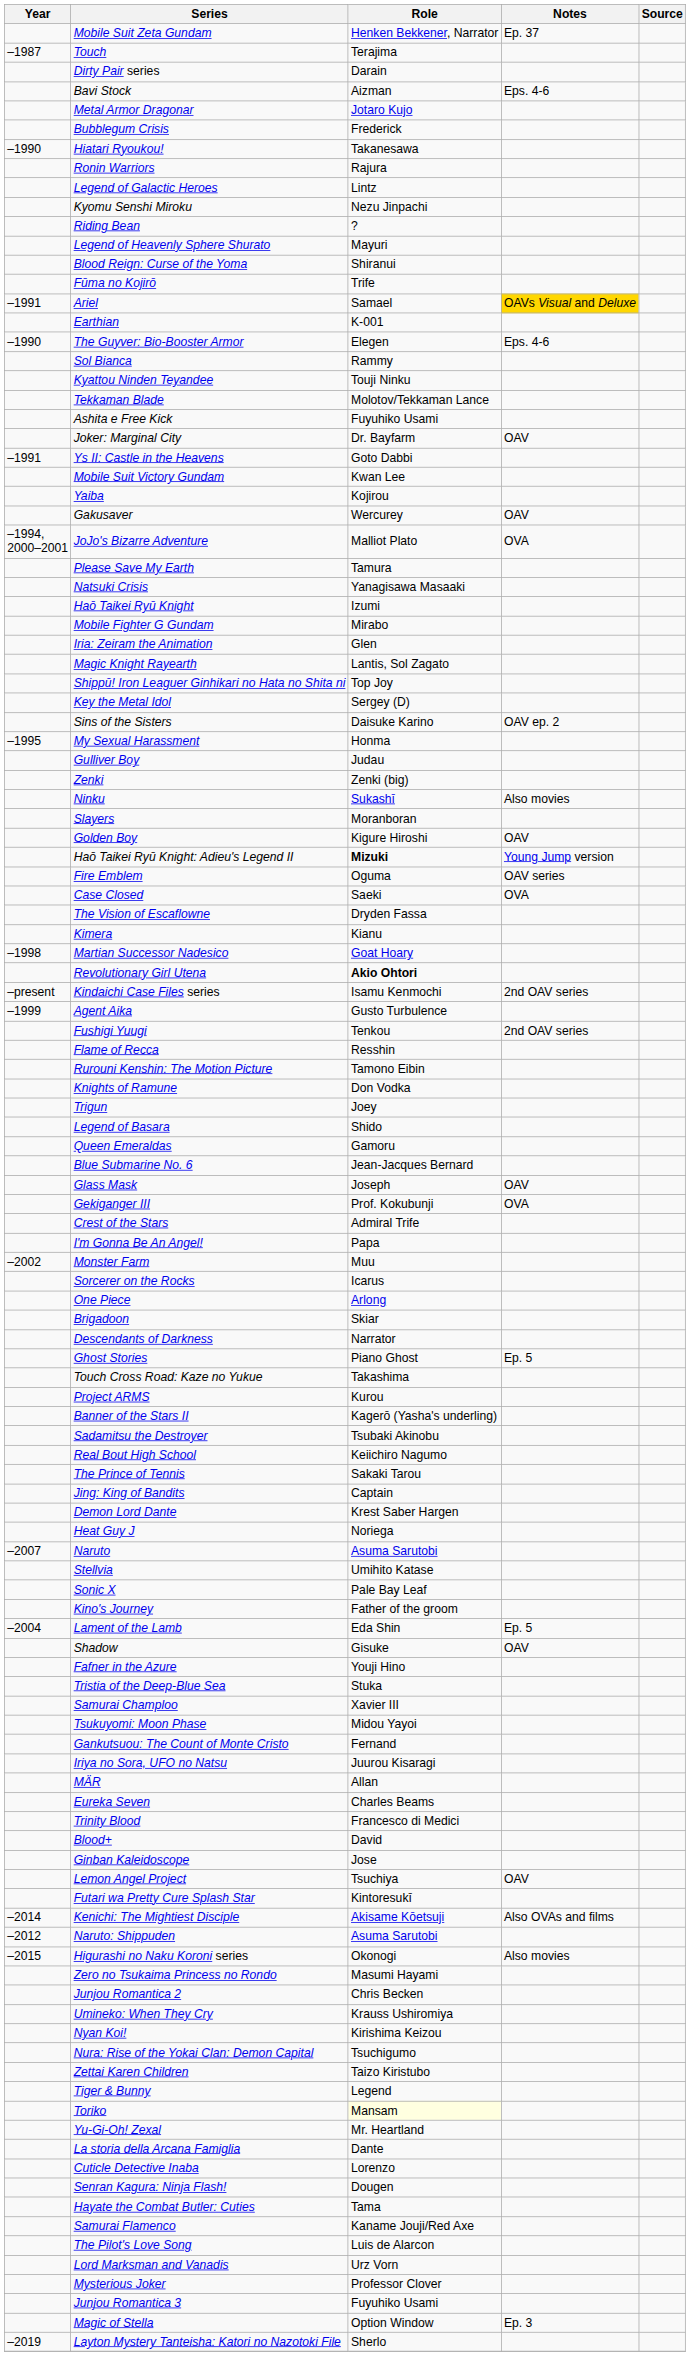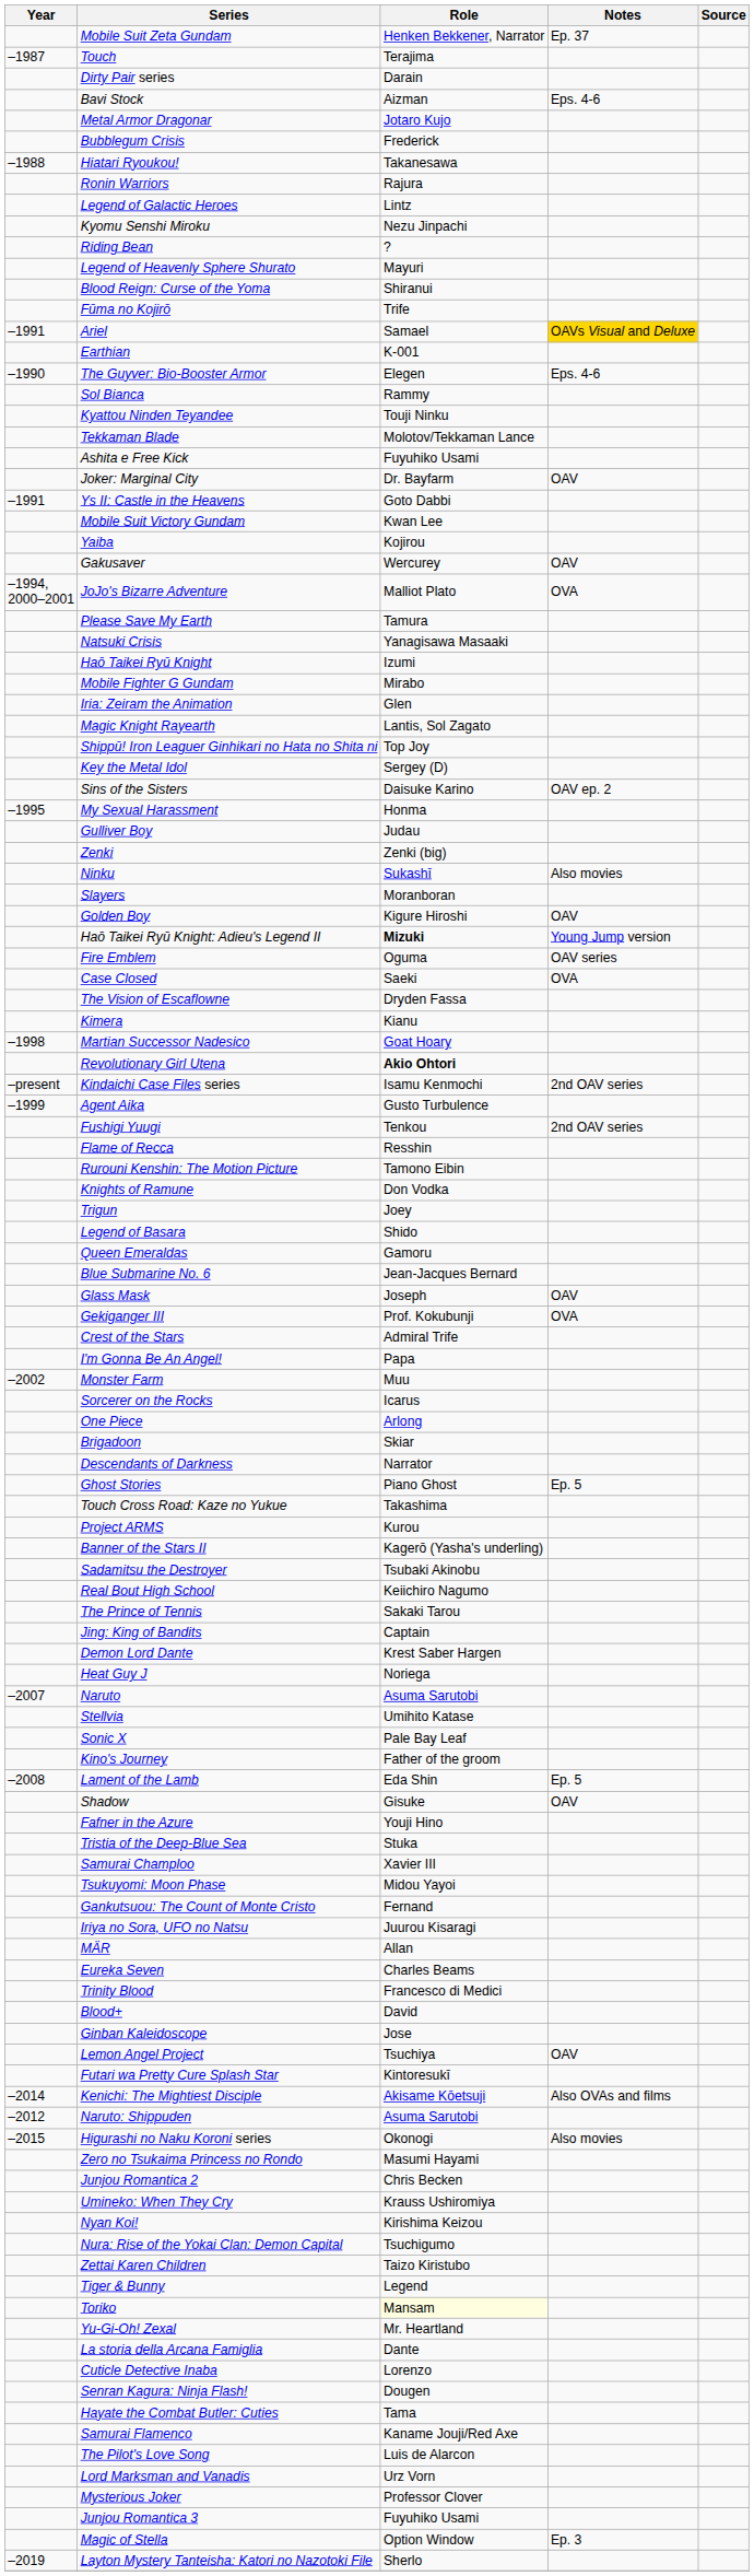 <table class="wikitable sortable plainrowheaders">
 <tr>
 <th>Year</th>
 <th>Series</th>
 <th>Role</th>
 <th class="unsortable">Notes</th>
 <th class="unsortable">Source</th>
 </tr>
 <tr>
 <td></td>
 <td><em><a href='#'>Mobile Suit Zeta Gundam</a></em></td>
 <td><a href='#'>Henken Bekkener</a>, Narrator</td>
 <td>Ep. 37</td>
 <td></td>
 </tr>
 <tr>
 <td>–1987</td>
 <td><em><a href='#'>Touch</a></em></td>
 <td>Terajima</td>
 <td></td>
 <td></td>
 </tr>
 <tr>
 <td></td>
 <td><em><a href='#'>Dirty Pair</a></em> series</td>
 <td>Darain</td>
 <td></td>
 <td></td>
 </tr>
 <tr>
 <td></td>
 <td><em>Bavi Stock</em></td>
 <td>Aizman</td>
 <td>Eps. 4-6</td>
 <td></td>
 </tr>
 <tr>
 <td></td>
 <td><em><a href='#'>Metal Armor Dragonar</a></em></td>
 <td><a href='#'>Jotaro Kujo</a> </td>
 <td></td>
 <td></td>
 </tr>
 <tr>
 <td></td>
 <td><em><a href='#'>Bubblegum Crisis</a></em></td>
 <td>Frederick</td>
 <td></td>
 <td></td>
 </tr>
 <tr>
-<td>–1990</td>
+<td>–1988</td>
 <td><em><a href='#'>Hiatari Ryoukou!</a></em></td>
 <td>Takanesawa</td>
 <td></td>
 <td></td>
 </tr>
 <tr>
 <td></td>
 <td><em><a href='#'>Ronin Warriors</a></em></td>
 <td>Rajura</td>
 <td></td>
 <td></td>
 </tr>
 <tr>
 <td></td>
 <td><em><a href='#'>Legend of Galactic Heroes</a></em></td>
 <td>Lintz</td>
 <td></td>
 <td></td>
 </tr>
 <tr>
 <td></td>
 <td><em>Kyomu Senshi Miroku</em></td>
 <td>Nezu Jinpachi</td>
 <td></td>
 <td></td>
 </tr>
 <tr>
 <td></td>
 <td><em><a href='#'>Riding Bean</a></em></td>
 <td>?</td>
 <td></td>
 <td></td>
 </tr>
 <tr>
 <td></td>
 <td><em><a href='#'>Legend of Heavenly Sphere Shurato</a></em></td>
 <td>Mayuri</td>
 <td></td>
 <td></td>
 </tr>
 <tr>
 <td></td>
 <td><em><a href='#'>Blood Reign: Curse of the Yoma</a></em></td>
 <td>Shiranui</td>
 <td></td>
 <td></td>
 </tr>
 <tr>
 <td></td>
 <td><em><a href='#'>Fūma no Kojirō</a></em></td>
 <td>Trife</td>
 <td></td>
 <td></td>
 </tr>
 <tr>
 <td>–1991</td>
 <td><em><a href='#'>Ariel</a></em></td>
 <td>Samael</td>
 <td style="background: gold;">OAVs <em>Visual</em> and <em>Deluxe</em></td>
 <td></td>
 </tr>
 <tr>
 <td></td>
 <td><em><a href='#'>Earthian</a></em></td>
 <td>K-001</td>
 <td></td>
 <td></td>
 </tr>
 <tr>
 <td>–1990</td>
 <td><em><a href='#'>The Guyver: Bio-Booster Armor</a></em></td>
 <td>Elegen</td>
 <td>Eps. 4-6</td>
 <td></td>
 </tr>
 <tr>
 <td></td>
 <td><em><a href='#'>Sol Bianca</a></em></td>
 <td>Rammy</td>
 <td></td>
 <td></td>
 </tr>
 <tr>
 <td></td>
 <td><em><a href='#'>Kyattou Ninden Teyandee</a></em></td>
 <td>Touji Ninku</td>
 <td></td>
 <td></td>
 </tr>
 <tr>
 <td></td>
 <td><em><a href='#'>Tekkaman Blade</a></em></td>
 <td>Molotov/Tekkaman Lance</td>
 <td></td>
 <td></td>
 </tr>
 <tr>
 <td></td>
 <td><em>Ashita e Free Kick</em></td>
 <td>Fuyuhiko Usami</td>
 <td></td>
 <td></td>
 </tr>
 <tr>
 <td></td>
 <td><em>Joker: Marginal City</em></td>
 <td>Dr. Bayfarm</td>
 <td>OAV</td>
 <td></td>
 </tr>
 <tr>
 <td>–1991</td>
 <td><em><a href='#'>Ys II: Castle in the Heavens</a></em></td>
 <td>Goto Dabbi</td>
 <td></td>
 <td></td>
 </tr>
 <tr>
 <td></td>
 <td><em><a href='#'>Mobile Suit Victory Gundam</a></em></td>
 <td>Kwan Lee</td>
 <td></td>
 <td></td>
 </tr>
 <tr>
 <td></td>
 <td><em><a href='#'>Yaiba</a></em></td>
 <td>Kojirou</td>
 <td></td>
 <td></td>
 </tr>
 <tr>
 <td></td>
 <td><em>Gakusaver</em></td>
 <td>Wercurey</td>
 <td>OAV</td>
 <td></td>
 </tr>
 <tr>
 <td>–1994,<br>2000–2001</td>
 <td><em><a href='#'>JoJo's Bizarre Adventure</a></em></td>
 <td>Malliot Plato</td>
 <td>OVA</td>
 <td></td>
 </tr>
 <tr>
 <td></td>
 <td><em><a href='#'>Please Save My Earth</a></em></td>
 <td>Tamura</td>
 <td></td>
 <td></td>
 </tr>
 <tr>
 <td></td>
 <td><em><a href='#'>Natsuki Crisis</a></em></td>
 <td>Yanagisawa Masaaki</td>
 <td></td>
 <td></td>
 </tr>
 <tr>
 <td></td>
 <td><em><a href='#'>Haō Taikei Ryū Knight</a></em></td>
 <td>Izumi</td>
 <td></td>
 <td></td>
 </tr>
 <tr>
 <td></td>
 <td><em><a href='#'>Mobile Fighter G Gundam</a></em></td>
 <td>Mirabo</td>
 <td></td>
 <td></td>
 </tr>
 <tr>
 <td></td>
 <td><em><a href='#'>Iria: Zeiram the Animation</a></em></td>
 <td>Glen</td>
 <td></td>
 <td></td>
 </tr>
 <tr>
 <td></td>
 <td><em><a href='#'>Magic Knight Rayearth</a></em></td>
 <td>Lantis, Sol Zagato</td>
 <td></td>
 <td></td>
 </tr>
 <tr>
 <td></td>
 <td><em><a href='#'>Shippū! Iron Leaguer Ginhikari no Hata no Shita ni</a></em></td>
 <td>Top Joy</td>
 <td></td>
 <td></td>
 </tr>
 <tr>
 <td></td>
 <td><em><a href='#'>Key the Metal Idol</a></em></td>
 <td>Sergey (D)</td>
 <td></td>
 <td></td>
 </tr>
 <tr>
 <td></td>
 <td><em>Sins of the Sisters</em></td>
 <td>Daisuke Karino</td>
 <td>OAV ep. 2</td>
 <td></td>
 </tr>
 <tr>
 <td>–1995</td>
 <td><em><a href='#'>My Sexual Harassment</a></em></td>
 <td>Honma</td>
 <td></td>
 <td></td>
 </tr>
 <tr>
 <td></td>
 <td><em><a href='#'>Gulliver Boy</a></em></td>
 <td>Judau</td>
 <td></td>
 <td></td>
 </tr>
 <tr>
 <td></td>
 <td><em><a href='#'>Zenki</a></em></td>
 <td>Zenki (big)</td>
 <td></td>
 <td></td>
 </tr>
 <tr>
 <td></td>
 <td><em><a href='#'>Ninku</a></em></td>
 <td><a href='#'>Sukashī</a></td>
 <td>Also movies</td>
 <td></td>
 </tr>
 <tr>
 <td></td>
 <td><em><a href='#'>Slayers</a></em></td>
 <td>Moranboran</td>
 <td></td>
 <td></td>
 </tr>
 <tr>
 <td></td>
 <td><em><a href='#'>Golden Boy</a></em></td>
 <td>Kigure Hiroshi</td>
 <td>OAV</td>
 <td></td>
 </tr>
 <tr>
 <td></td>
 <td><em>Haō Taikei Ryū Knight: Adieu's Legend II</em></td>
 <td><strong>Mizuki</strong></td>
 <td><a href='#'>Young Jump</a> version</td>
 <td></td>
 </tr>
 <tr>
 <td></td>
 <td><em><a href='#'>Fire Emblem</a></em></td>
 <td>Oguma</td>
 <td>OAV series</td>
 <td></td>
 </tr>
 <tr>
 <td></td>
 <td><em><a href='#'>Case Closed</a></em></td>
 <td>Saeki</td>
 <td>OVA</td>
 <td></td>
 </tr>
 <tr>
 <td></td>
 <td><em><a href='#'>The Vision of Escaflowne</a></em></td>
 <td>Dryden Fassa</td>
 <td></td>
 <td></td>
 </tr>
 <tr>
 <td></td>
 <td><em><a href='#'>Kimera</a></em></td>
 <td>Kianu</td>
 <td></td>
 <td></td>
 </tr>
 <tr>
 <td>–1998</td>
 <td><em><a href='#'>Martian Successor Nadesico</a></em></td>
 <td><a href='#'>Goat Hoary</a></td>
 <td></td>
 <td></td>
 </tr>
 <tr>
 <td></td>
 <td><em><a href='#'>Revolutionary Girl Utena</a></em></td>
 <td><strong>Akio Ohtori</strong></td>
 <td></td>
 <td></td>
 </tr>
 <tr>
 <td>–present</td>
 <td><em><a href='#'>Kindaichi Case Files</a></em> series</td>
 <td>Isamu Kenmochi</td>
 <td>2nd OAV series</td>
 <td></td>
 </tr>
 <tr>
 <td>–1999</td>
 <td><em><a href='#'>Agent Aika</a></em></td>
 <td>Gusto Turbulence</td>
 <td></td>
 <td></td>
 </tr>
 <tr>
 <td></td>
 <td><em><a href='#'>Fushigi Yuugi</a></em></td>
 <td>Tenkou</td>
 <td>2nd OAV series</td>
 <td></td>
 </tr>
 <tr>
 <td></td>
 <td><em><a href='#'>Flame of Recca</a></em></td>
 <td>Resshin</td>
 <td></td>
 <td></td>
 </tr>
 <tr>
 <td></td>
 <td><em><a href='#'>Rurouni Kenshin: The Motion Picture</a></em></td>
 <td>Tamono Eibin</td>
 <td></td>
 <td></td>
 </tr>
 <tr>
 <td></td>
 <td><em><a href='#'>Knights of Ramune</a></em></td>
 <td>Don Vodka</td>
 <td></td>
 <td></td>
 </tr>
 <tr>
 <td></td>
 <td><em><a href='#'>Trigun</a></em></td>
 <td>Joey</td>
 <td></td>
 <td></td>
 </tr>
 <tr>
 <td></td>
 <td><em><a href='#'>Legend of Basara</a></em></td>
 <td>Shido</td>
 <td></td>
 <td></td>
 </tr>
 <tr>
 <td></td>
 <td><em><a href='#'>Queen Emeraldas</a></em></td>
 <td>Gamoru</td>
 <td></td>
 <td></td>
 </tr>
 <tr>
 <td></td>
 <td><em><a href='#'>Blue Submarine No. 6</a></em></td>
 <td>Jean-Jacques Bernard</td>
 <td></td>
 <td></td>
 </tr>
 <tr>
 <td></td>
 <td><em><a href='#'>Glass Mask</a></em></td>
 <td>Joseph</td>
 <td>OAV</td>
 <td></td>
 </tr>
 <tr>
 <td></td>
 <td><em><a href='#'>Gekiganger III</a></em></td>
 <td>Prof. Kokubunji</td>
 <td>OVA</td>
 <td></td>
 </tr>
 <tr>
 <td></td>
 <td><em><a href='#'>Crest of the Stars</a></em></td>
 <td>Admiral Trife</td>
 <td></td>
 <td></td>
 </tr>
 <tr>
 <td></td>
 <td><em><a href='#'>I'm Gonna Be An Angel!</a></em></td>
 <td>Papa</td>
 <td></td>
 <td></td>
 </tr>
 <tr>
 <td>–2002</td>
 <td><em><a href='#'>Monster Farm</a></em></td>
 <td>Muu</td>
 <td></td>
 <td></td>
 </tr>
 <tr>
 <td></td>
 <td><em><a href='#'>Sorcerer on the Rocks</a></em></td>
 <td>Icarus</td>
 <td></td>
 <td></td>
 </tr>
 <tr>
 <td></td>
 <td><em><a href='#'>One Piece</a></em></td>
 <td><a href='#'>Arlong</a></td>
 <td></td>
 <td></td>
 </tr>
 <tr>
 <td></td>
 <td><em><a href='#'>Brigadoon</a></em></td>
 <td>Skiar</td>
 <td></td>
 <td></td>
 </tr>
 <tr>
 <td></td>
 <td><em><a href='#'>Descendants of Darkness</a></em></td>
 <td>Narrator</td>
 <td></td>
 <td></td>
 </tr>
 <tr>
 <td></td>
 <td><em><a href='#'>Ghost Stories</a></em></td>
 <td>Piano Ghost</td>
 <td>Ep. 5</td>
 <td></td>
 </tr>
 <tr>
 <td></td>
 <td><em>Touch Cross Road: Kaze no Yukue</em></td>
 <td>Takashima</td>
 <td></td>
 <td></td>
 </tr>
 <tr>
 <td></td>
 <td><em><a href='#'>Project ARMS</a></em></td>
 <td>Kurou</td>
 <td></td>
 <td></td>
 </tr>
 <tr>
 <td></td>
 <td><em><a href='#'>Banner of the Stars II</a></em></td>
 <td>Kagerō (Yasha's underling)</td>
 <td></td>
 <td></td>
 </tr>
 <tr>
 <td></td>
 <td><em><a href='#'>Sadamitsu the Destroyer</a></em></td>
 <td>Tsubaki Akinobu</td>
 <td></td>
 <td></td>
 </tr>
 <tr>
 <td></td>
 <td><em><a href='#'>Real Bout High School</a></em></td>
 <td>Keiichiro Nagumo</td>
 <td></td>
 <td></td>
 </tr>
 <tr>
 <td></td>
 <td><em><a href='#'>The Prince of Tennis</a></em></td>
 <td>Sakaki Tarou</td>
 <td></td>
 <td></td>
 </tr>
 <tr>
 <td></td>
 <td><em><a href='#'>Jing: King of Bandits</a></em></td>
 <td>Captain</td>
 <td></td>
 <td></td>
 </tr>
 <tr>
 <td></td>
 <td><em><a href='#'>Demon Lord Dante</a></em></td>
 <td>Krest Saber Hargen</td>
 <td></td>
 <td></td>
 </tr>
 <tr>
 <td></td>
 <td><em><a href='#'>Heat Guy J</a></em></td>
 <td>Noriega</td>
 <td></td>
 <td></td>
 </tr>
 <tr>
 <td>–2007</td>
 <td><em><a href='#'>Naruto</a></em></td>
 <td><a href='#'>Asuma Sarutobi</a></td>
 <td></td>
 <td></td>
 </tr>
 <tr>
 <td></td>
 <td><em><a href='#'>Stellvia</a></em></td>
 <td>Umihito Katase</td>
 <td></td>
 <td></td>
 </tr>
 <tr>
 <td></td>
 <td><em><a href='#'>Sonic X</a></em></td>
 <td>Pale Bay Leaf</td>
 <td></td>
 <td></td>
 </tr>
 <tr>
 <td></td>
 <td><em><a href='#'>Kino's Journey</a></em></td>
 <td>Father of the groom</td>
 <td></td>
 <td></td>
 </tr>
 <tr>
-<td>–2004</td>
+<td>–2008</td>
 <td><em><a href='#'>Lament of the Lamb</a></em></td>
 <td>Eda Shin</td>
 <td>Ep. 5</td>
 <td></td>
 </tr>
 <tr>
 <td></td>
 <td><em>Shadow</em></td>
 <td>Gisuke</td>
 <td>OAV</td>
 <td></td>
 </tr>
 <tr>
 <td></td>
 <td><em><a href='#'>Fafner in the Azure</a></em></td>
 <td>Youji Hino</td>
 <td></td>
 <td></td>
 </tr>
 <tr>
 <td></td>
 <td><em><a href='#'>Tristia of the Deep-Blue Sea</a></em></td>
 <td>Stuka</td>
 <td></td>
 <td></td>
 </tr>
 <tr>
 <td></td>
 <td><em><a href='#'>Samurai Champloo</a></em></td>
 <td>Xavier III</td>
 <td></td>
 <td></td>
 </tr>
 <tr>
 <td></td>
 <td><em><a href='#'>Tsukuyomi: Moon Phase</a></em></td>
 <td>Midou Yayoi</td>
 <td></td>
 <td></td>
 </tr>
 <tr>
 <td></td>
 <td><em><a href='#'>Gankutsuou: The Count of Monte Cristo</a></em></td>
 <td>Fernand</td>
 <td></td>
 <td></td>
 </tr>
 <tr>
 <td></td>
 <td><em><a href='#'>Iriya no Sora, UFO no Natsu</a></em></td>
 <td>Juurou Kisaragi</td>
 <td></td>
 <td></td>
 </tr>
 <tr>
 <td></td>
 <td><em><a href='#'>MÄR</a></em></td>
 <td>Allan</td>
 <td></td>
 <td></td>
 </tr>
 <tr>
 <td></td>
 <td><em><a href='#'>Eureka Seven</a></em></td>
 <td>Charles Beams</td>
 <td></td>
 <td></td>
 </tr>
 <tr>
 <td></td>
 <td><em><a href='#'>Trinity Blood</a></em></td>
 <td>Francesco di Medici</td>
 <td></td>
 <td></td>
 </tr>
 <tr>
 <td></td>
 <td><em><a href='#'>Blood+</a></em></td>
 <td>David</td>
 <td></td>
 <td></td>
 </tr>
 <tr>
 <td></td>
 <td><em><a href='#'>Ginban Kaleidoscope</a></em></td>
 <td>Jose</td>
 <td></td>
 <td></td>
 </tr>
 <tr>
 <td></td>
 <td><em><a href='#'>Lemon Angel Project</a></em></td>
 <td>Tsuchiya</td>
 <td>OAV</td>
 <td></td>
 </tr>
 <tr>
 <td></td>
 <td><em><a href='#'>Futari wa Pretty Cure Splash Star</a></em></td>
 <td>Kintoresukī</td>
 <td></td>
 <td></td>
 </tr>
 <tr>
 <td>–2014</td>
 <td><em><a href='#'>Kenichi: The Mightiest Disciple</a></em></td>
 <td><a href='#'>Akisame Kōetsuji</a></td>
 <td>Also OVAs and films</td>
 <td></td>
 </tr>
 <tr>
 <td>–2012</td>
 <td><em><a href='#'>Naruto: Shippuden</a></em></td>
 <td><a href='#'>Asuma Sarutobi</a></td>
 <td></td>
 <td></td>
 </tr>
 <tr>
 <td>–2015</td>
 <td><em><a href='#'>Higurashi no Naku Koroni</a></em> series</td>
 <td>Okonogi</td>
 <td>Also movies</td>
 <td></td>
 </tr>
 <tr>
 <td></td>
 <td><em><a href='#'>Zero no Tsukaima Princess no Rondo</a></em></td>
 <td>Masumi Hayami</td>
 <td></td>
 <td></td>
 </tr>
 <tr>
 <td></td>
 <td><em><a href='#'>Junjou Romantica 2</a></em></td>
 <td>Chris Becken</td>
 <td></td>
 <td></td>
 </tr>
 <tr>
 <td></td>
 <td><em><a href='#'>Umineko: When They Cry</a></em></td>
 <td>Krauss Ushiromiya</td>
 <td></td>
 <td></td>
 </tr>
 <tr>
 <td></td>
 <td><em><a href='#'>Nyan Koi!</a></em></td>
 <td>Kirishima Keizou</td>
 <td></td>
 <td></td>
 </tr>
 <tr>
 <td></td>
 <td><em><a href='#'>Nura: Rise of the Yokai Clan: Demon Capital</a></em></td>
 <td>Tsuchigumo</td>
 <td></td>
 <td></td>
 </tr>
 <tr>
 <td></td>
 <td><em><a href='#'>Zettai Karen Children</a></em></td>
 <td>Taizo Kiristubo </td>
 <td></td>
 <td></td>
 </tr>
 <tr>
 <td></td>
 <td><em><a href='#'>Tiger & Bunny</a></em></td>
 <td>Legend</td>
 <td></td>
 <td></td>
 </tr>
 <tr>
 <td></td>
 <td><em><a href='#'>Toriko</a></em></td>
 <td style="background: lightyellow;">Mansam</td>
 <td></td>
 <td></td>
 </tr>
 <tr>
 <td></td>
 <td><em><a href='#'>Yu-Gi-Oh! Zexal</a></em></td>
 <td>Mr. Heartland</td>
 <td></td>
 <td></td>
 </tr>
 <tr>
 <td></td>
 <td><em><a href='#'>La storia della Arcana Famiglia</a></em></td>
 <td>Dante</td>
 <td></td>
 <td></td>
 </tr>
 <tr>
 <td></td>
 <td><em><a href='#'>Cuticle Detective Inaba</a></em></td>
 <td>Lorenzo</td>
 <td></td>
 <td></td>
 </tr>
 <tr>
 <td></td>
 <td><em><a href='#'>Senran Kagura: Ninja Flash!</a></em></td>
 <td>Dougen</td>
 <td></td>
 <td></td>
 </tr>
 <tr>
 <td></td>
 <td><em><a href='#'>Hayate the Combat Butler: Cuties</a></em></td>
 <td>Tama</td>
 <td></td>
 <td></td>
 </tr>
 <tr>
 <td></td>
 <td><em><a href='#'>Samurai Flamenco</a></em></td>
 <td>Kaname Jouji/Red Axe</td>
 <td></td>
 <td></td>
 </tr>
 <tr>
 <td></td>
 <td><em><a href='#'>The Pilot's Love Song</a></em></td>
 <td>Luis de Alarcon</td>
 <td></td>
 <td></td>
 </tr>
 <tr>
 <td></td>
 <td><em><a href='#'>Lord Marksman and Vanadis</a></em></td>
 <td>Urz Vorn</td>
 <td></td>
 <td></td>
 </tr>
 <tr>
 <td></td>
 <td><em><a href='#'>Mysterious Joker</a></em></td>
 <td>Professor Clover</td>
 <td></td>
 <td></td>
 </tr>
 <tr>
 <td></td>
 <td><em><a href='#'>Junjou Romantica 3</a></em></td>
 <td>Fuyuhiko Usami</td>
 <td></td>
 <td></td>
 </tr>
 <tr>
 <td></td>
 <td><em><a href='#'>Magic of Stella</a></em></td>
 <td>Option Window</td>
 <td>Ep. 3</td>
 <td></td>
 </tr>
 <tr>
 <td>–2019</td>
 <td><em><a href='#'>Layton Mystery Tanteisha: Katori no Nazotoki File</a></em></td>
 <td>Sherlo</td>
 <td></td>
 <td></td>
 </tr>
 <tr>
 </tr>
 </table>
